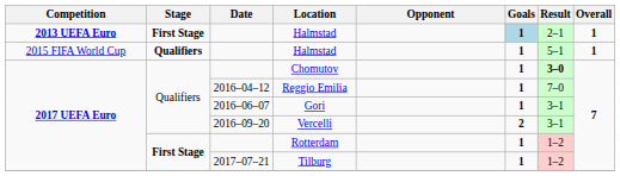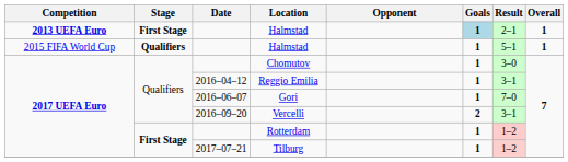 <table class="wikitable" style="font-size:90%">
 <tr>
 <th width=175px>Competition</th>
 <th width=75px>Stage</th>
 <th width=75px>Date</th>
 <th width=100px>Location</th>
 <th width=185px>Opponent</th>
 <th width=25px>Goals</th>
 <th width=25>Result</th>
 <th width=25px>Overall</th>
 </tr>
 <tr align=center>
 <td><strong><a href='#'>2013 UEFA Euro</a></strong></td>
 <td><strong>First Stage</strong></td>
 <td></td>
 <td><a href='#'>Halmstad</a></td>
 <td align=left></td>
 <td style="background: lightblue;"><strong>1</strong></td>
 <td bgcolor=#CCFFCC>2–1</td>
 <td><strong>1</strong></td>
 </tr>
 <tr align=center>
 <td><a href='#'>2015 FIFA World Cup</a></td>
 <td><strong>Qualifiers</strong></td>
 <td></td>
 <td><a href='#'>Halmstad</a></td>
 <td align=left></td>
 <td><strong>1</strong></td>
 <td bgcolor=#CCFFCC>5–1</td>
 <td><strong>1</strong></td>
 </tr>
 <tr align=center>
 <td rowspan=6><strong><a href='#'>2017 UEFA Euro</a></strong></td>
 <td rowspan=4>Qualifiers</td>
 <td></td>
 <td><a href='#'>Chomutov</a></td>
 <td align=left></td>
 <td><strong>1</strong></td>
-<td bgcolor=#CCFFCC><strong>3–0</strong></td>
+<td bgcolor=#CCFFCC>3–0</td>
 <td rowspan=6><strong>7</strong></td>
 </tr>
 <tr align=center>
 <td>2016–04–12</td>
 <td><a href='#'>Reggio Emilia</a></td>
 <td align=left></td>
 <td><strong>1</strong></td>
-<td bgcolor=#CCFFCC>7–0</td>
+<td bgcolor=#CCFFCC>3–1</td>
 </tr>
 <tr align=center>
 <td>2016–06–07</td>
 <td><a href='#'>Gori</a></td>
 <td align=left></td>
 <td><strong>1</strong></td>
-<td bgcolor=#CCFFCC>3–1</td>
+<td bgcolor=#CCFFCC>7–0</td>
 </tr>
 <tr align=center>
 <td>2016–09–20</td>
 <td><a href='#'>Vercelli</a></td>
 <td align=left></td>
 <td><strong>2</strong></td>
 <td bgcolor=#CCFFCC>3–1</td>
 </tr>
 <tr align=center>
 <td rowspan=2><strong>First Stage</strong></td>
 <td></td>
 <td><a href='#'>Rotterdam</a></td>
 <td align=left></td>
 <td><strong>1</strong></td>
 <td bgcolor=#FFCCCC>1–2</td>
 </tr>
 <tr align=center>
 <td>2017–07–21</td>
 <td><a href='#'>Tilburg</a></td>
 <td align=left></td>
 <td><strong>1</strong></td>
 <td bgcolor=#FCCFCC>1–2</td>
 </tr>
 <tr>
 </tr>
 </table>
